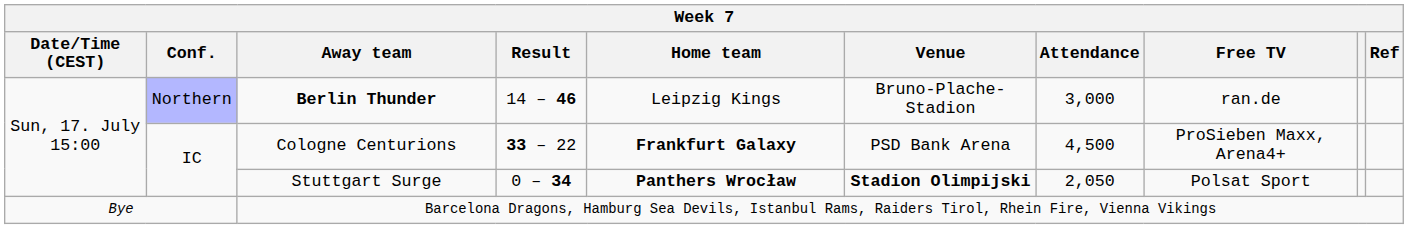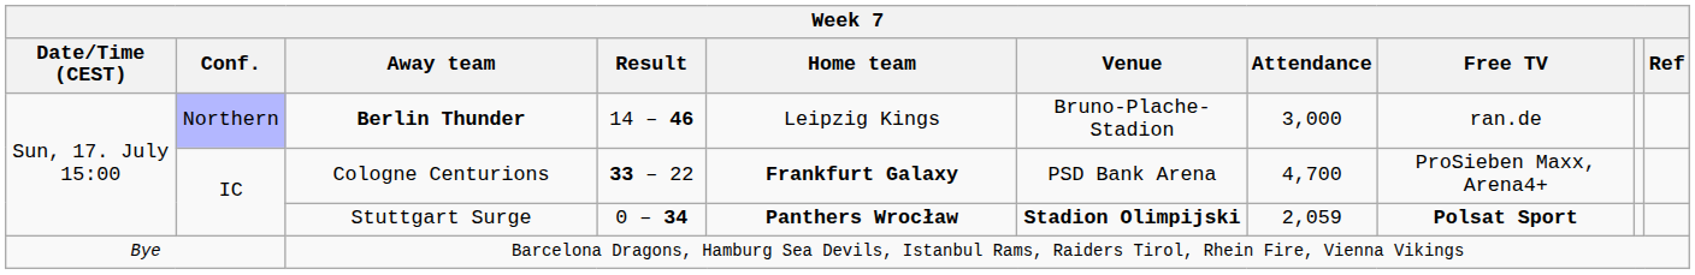 <table class="mw-collapsible wikitable" style="font-size:95%; text-align:center; width:84em">
 <tr>
 <th colspan="10">Week 7</th>
 </tr>
 <tr>
 <th style="width:8em;">Date/Time (CEST)</th>
 <th style="width:5em;">Conf.</th>
 <th style="width:15em;">Away team</th>
 <th style="width:5em;">Result</th>
 <th style="width:15em;">Home team</th>
 <th>Venue</th>
 <th>Attendance</th>
 <th>Free TV</th>
 <th></th>
 <th>Ref</th>
 </tr>
 <tr>
 <td rowspan="3">Sun, 17. July<br>15:00</td>
 <td style="background:#B3B7FF">Northern</td>
 <td><strong>Berlin Thunder</strong></td>
 <td>14 – <strong>46</strong></td>
 <td>Leipzig Kings</td>
 <td>Bruno-Plache-Stadion</td>
 <td>3,000</td>
 <td>ran.de</td>
 <td></td>
 <td></td>
 </tr>
 <tr>
 <td rowspan="2">IC</td>
 <td>Cologne Centurions</td>
 <td><strong>33</strong> – 22</td>
 <td><strong>Frankfurt Galaxy</strong></td>
 <td>PSD Bank Arena</td>
-<td>4,500</td>
+<td>4,700</td>
 <td>ProSieben Maxx, Arena4+</td>
 <td></td>
 <td></td>
 </tr>
 <tr>
 <td>Stuttgart Surge</td>
 <td>0 – <strong>34</strong></td>
 <td><strong>Panthers Wrocław</strong></td>
 <td><strong>Stadion Olimpijski</strong></td>
-<td>2,050</td>
-<td>Polsat Sport</td>
+<td>2,059</td>
+<td><strong>Polsat Sport</strong></td>
 <td></td>
 <td></td>
 </tr>
 <tr>
 <td colspan="2"><em><small>Bye</small></em></td>
 <td colspan="8"><small>Barcelona Dragons, Hamburg Sea Devils, Istanbul Rams, Raiders Tirol, Rhein Fire, Vienna Vikings</small></td>
 </tr>
 </table>
